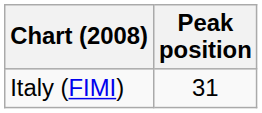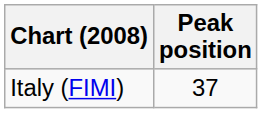 <table class="wikitable">
 <tr>
 <th>Chart (2008)</th>
 <th>Peak<br>position</th>
 </tr>
 <tr>
 <td>Italy (<a href='#'>FIMI</a>)</td>
-<td align="center">31</td>
+<td align="center">37</td>
 </tr>
 </table>
